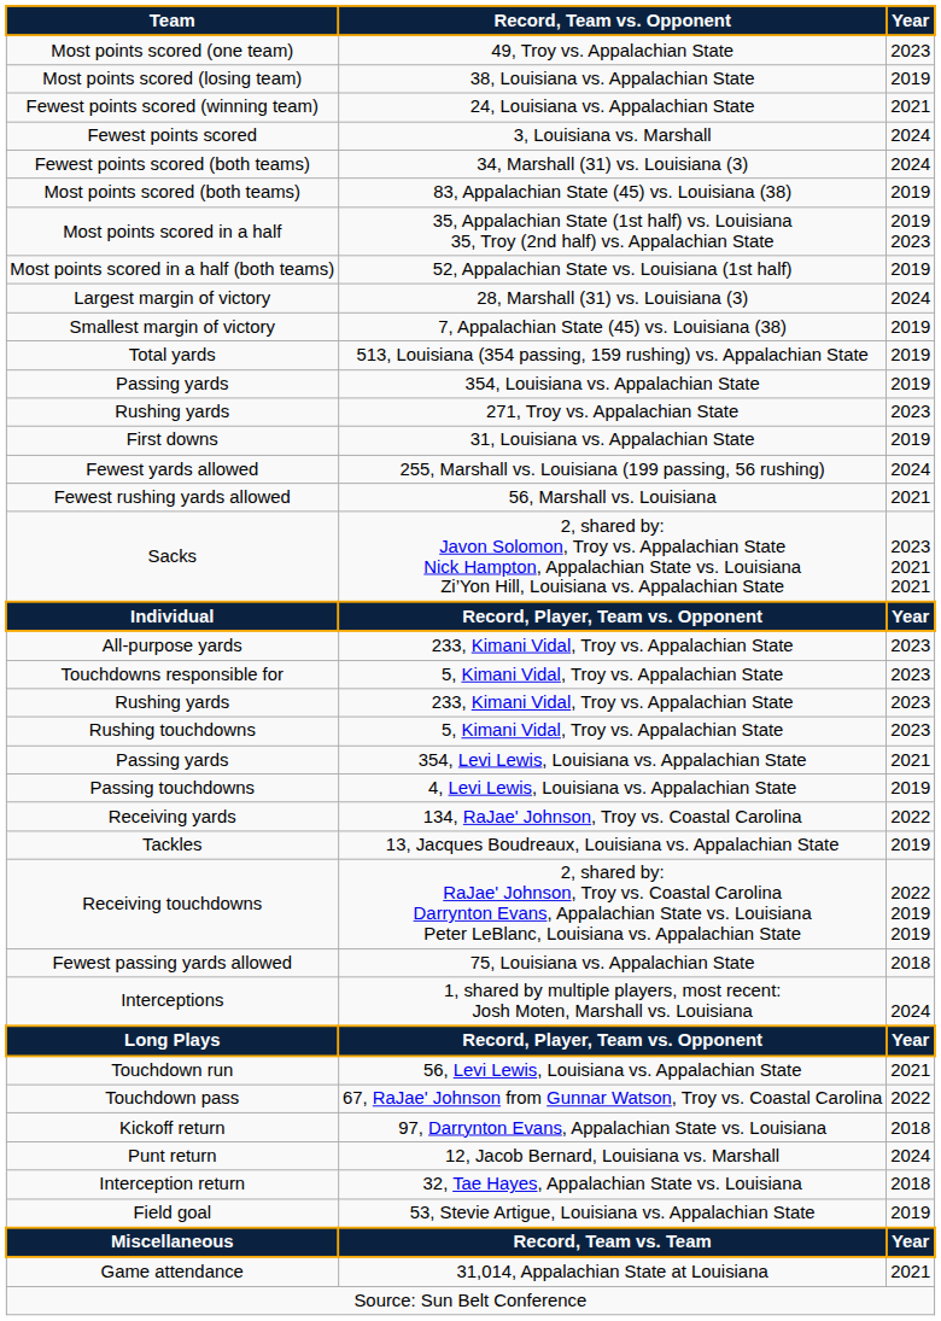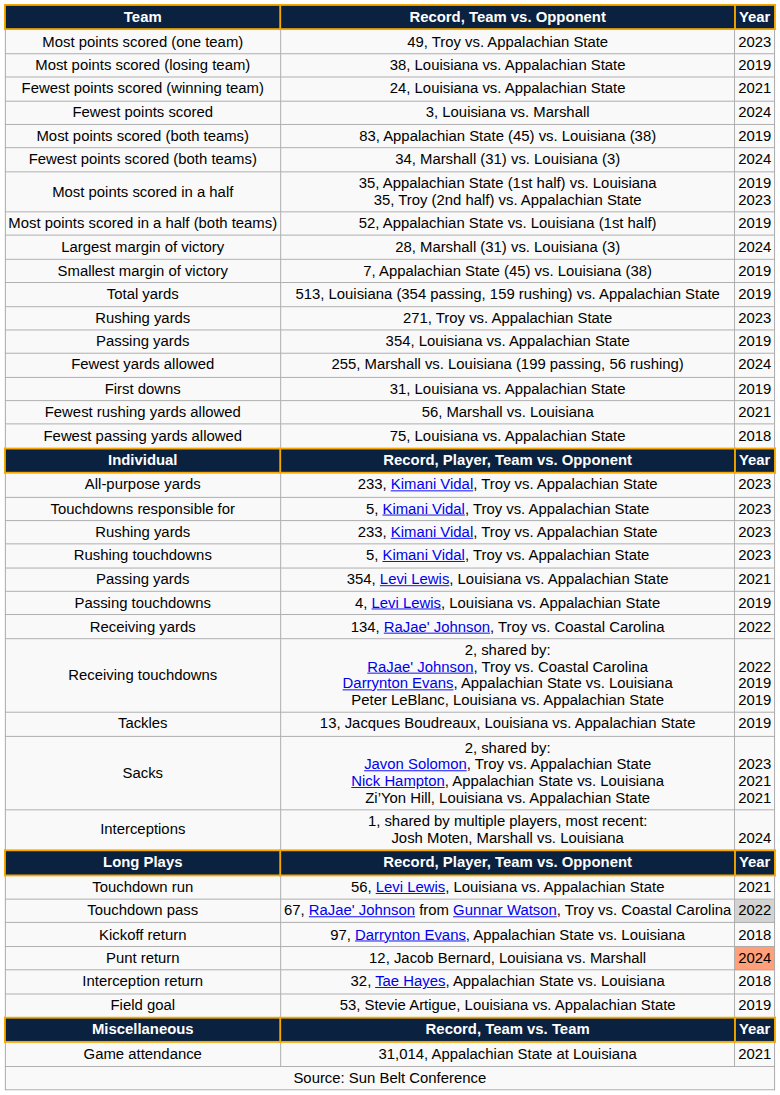 <table class="wikitable" style="text-align:center">
 <tr>
 <th style="background:#0A2240; color:#FFFFFF; border:2px solid #F6A800;">Team</th>
 <th style="background:#0A2240; color:#FFFFFF; border:2px solid #F6A800;">Record, Team vs. Opponent</th>
 <th style="background:#0A2240; color:#FFFFFF; border:2px solid #F6A800;">Year</th>
 </tr>
 <tr>
 <td>Most points scored (one team)</td>
 <td>49, Troy vs. Appalachian State</td>
 <td>2023</td>
 </tr>
 <tr>
 <td>Most points scored (losing team)</td>
 <td>38, Louisiana vs. Appalachian State</td>
 <td>2019</td>
 </tr>
 <tr>
 <td>Fewest points scored (winning team)</td>
 <td>24, Louisiana vs. Appalachian State</td>
 <td>2021</td>
 </tr>
 <tr>
 <td>Fewest points scored</td>
 <td>3, Louisiana vs. Marshall</td>
 <td>2024</td>
 </tr>
 <tr>
+<td>Most points scored (both teams)</td>
+<td>83, Appalachian State (45) vs. Louisiana (38)</td>
+<td>2019</td>
+</tr>
+<tr>
 <td>Fewest points scored (both teams)</td>
 <td>34, Marshall (31) vs. Louisiana (3)</td>
 <td>2024</td>
-</tr>
-<tr>
-<td>Most points scored (both teams)</td>
-<td>83, Appalachian State (45) vs. Louisiana (38)</td>
-<td>2019</td>
 </tr>
 <tr>
 <td>Most points scored in a half</td>
 <td>35, Appalachian State (1st half) vs. Louisiana<br>35, Troy (2nd half) vs. Appalachian State</td>
 <td>2019<br>2023</td>
 </tr>
 <tr>
 <td>Most points scored in a half (both teams)</td>
 <td>52, Appalachian State vs. Louisiana (1st half)</td>
 <td>2019</td>
 </tr>
 <tr>
 <td>Largest margin of victory</td>
 <td>28, Marshall (31) vs. Louisiana (3)</td>
 <td>2024</td>
 </tr>
 <tr>
 <td>Smallest margin of victory</td>
 <td>7, Appalachian State (45) vs. Louisiana (38)</td>
 <td>2019</td>
 </tr>
 <tr>
 <td>Total yards</td>
 <td>513, Louisiana (354 passing, 159 rushing) vs. Appalachian State</td>
 <td>2019</td>
 </tr>
 <tr>
-<td>Passing yards</td>
-<td>354, Louisiana vs. Appalachian State</td>
-<td>2019</td>
-</tr>
-<tr>
 <td>Rushing yards</td>
 <td>271, Troy vs. Appalachian State</td>
 <td>2023</td>
 </tr>
 <tr>
-<td>First downs</td>
-<td>31, Louisiana vs. Appalachian State</td>
+<td>Passing yards</td>
+<td>354, Louisiana vs. Appalachian State</td>
 <td>2019</td>
 </tr>
 <tr>
 <td>Fewest yards allowed</td>
 <td>255, Marshall vs. Louisiana (199 passing, 56 rushing)</td>
 <td>2024</td>
 </tr>
 <tr>
+<td>First downs</td>
+<td>31, Louisiana vs. Appalachian State</td>
+<td>2019</td>
+</tr>
+<tr>
 <td>Fewest rushing yards allowed</td>
 <td>56, Marshall vs. Louisiana</td>
 <td>2021</td>
 </tr>
 <tr>
-<td>Sacks</td>
-<td>2, shared by:<br><a href='#'>Javon Solomon</a>, Troy vs. Appalachian State<br><a href='#'>Nick Hampton</a>, Appalachian State vs. Louisiana<br>Zi’Yon Hill, Louisiana vs. Appalachian State</td>
-<td> <br>2023<br>2021<br>2021</td>
+<td>Fewest passing yards allowed</td>
+<td>75, Louisiana vs. Appalachian State</td>
+<td>2018</td>
 </tr>
 <tr>
 <th style="background:#0A2240; color:#FFFFFF; border:2px solid #F6A800;">Individual</th>
 <th style="background:#0A2240; color:#FFFFFF; border:2px solid #F6A800;">Record, Player, Team vs. Opponent</th>
 <th style="background:#0A2240; color:#FFFFFF; border:2px solid #F6A800;">Year</th>
 </tr>
 <tr>
 <td>All-purpose yards</td>
 <td>233, <a href='#'>Kimani Vidal</a>, Troy vs. Appalachian State</td>
 <td>2023</td>
 </tr>
 <tr>
 <td>Touchdowns responsible for</td>
 <td>5, <a href='#'>Kimani Vidal</a>, Troy vs. Appalachian State</td>
 <td>2023</td>
 </tr>
 <tr>
 <td>Rushing yards</td>
 <td>233, <a href='#'>Kimani Vidal</a>, Troy vs. Appalachian State</td>
 <td>2023</td>
 </tr>
 <tr>
 <td>Rushing touchdowns</td>
 <td>5, <a href='#'>Kimani Vidal</a>, Troy vs. Appalachian State</td>
 <td>2023</td>
 </tr>
 <tr>
 <td>Passing yards</td>
 <td>354, <a href='#'>Levi Lewis</a>, Louisiana vs. Appalachian State</td>
 <td>2021</td>
 </tr>
 <tr>
 <td>Passing touchdowns</td>
 <td>4, <a href='#'>Levi Lewis</a>, Louisiana vs. Appalachian State</td>
 <td>2019</td>
 </tr>
 <tr>
 <td>Receiving yards</td>
 <td>134, <a href='#'>RaJae' Johnson</a>, Troy vs. Coastal Carolina</td>
 <td>2022</td>
 </tr>
 <tr>
+<td>Receiving touchdowns</td>
+<td>2, shared by:<br><a href='#'>RaJae' Johnson</a>, Troy vs. Coastal Carolina<br><a href='#'>Darrynton Evans</a>, Appalachian State vs. Louisiana<br>Peter LeBlanc, Louisiana vs. Appalachian State</td>
+<td> <br>2022<br>2019<br>2019</td>
+</tr>
+<tr>
 <td>Tackles</td>
 <td>13, Jacques Boudreaux, Louisiana vs. Appalachian State</td>
 <td>2019</td>
 </tr>
 <tr>
-<td>Receiving touchdowns</td>
-<td>2, shared by:<br><a href='#'>RaJae' Johnson</a>, Troy vs. Coastal Carolina<br><a href='#'>Darrynton Evans</a>, Appalachian State vs. Louisiana<br>Peter LeBlanc, Louisiana vs. Appalachian State</td>
-<td> <br>2022<br>2019<br>2019</td>
-</tr>
-<tr>
-<td>Fewest passing yards allowed</td>
-<td>75, Louisiana vs. Appalachian State</td>
-<td>2018</td>
+<td>Sacks</td>
+<td>2, shared by:<br><a href='#'>Javon Solomon</a>, Troy vs. Appalachian State<br><a href='#'>Nick Hampton</a>, Appalachian State vs. Louisiana<br>Zi’Yon Hill, Louisiana vs. Appalachian State</td>
+<td> <br>2023<br>2021<br>2021</td>
 </tr>
 <tr>
 <td>Interceptions</td>
 <td>1, shared by multiple players, most recent:<br>Josh Moten, Marshall vs. Louisiana</td>
 <td> <br>2024</td>
 </tr>
 <tr>
 <th style="background:#0A2240; color:#FFFFFF; border:2px solid #F6A800;">Long Plays</th>
 <th style="background:#0A2240; color:#FFFFFF; border:2px solid #F6A800;">Record, Player, Team vs. Opponent</th>
 <th style="background:#0A2240; color:#FFFFFF; border:2px solid #F6A800;">Year</th>
 </tr>
 <tr>
 <td>Touchdown run</td>
 <td>56, <a href='#'>Levi Lewis</a>, Louisiana vs. Appalachian State</td>
 <td>2021</td>
 </tr>
 <tr>
 <td>Touchdown pass</td>
 <td>67, <a href='#'>RaJae' Johnson</a> from <a href='#'>Gunnar Watson</a>, Troy vs. Coastal Carolina</td>
-<td>2022</td>
+<td style="background: lightgrey;">2022</td>
 </tr>
 <tr>
 <td>Kickoff return</td>
 <td>97, <a href='#'>Darrynton Evans</a>, Appalachian State vs. Louisiana</td>
 <td>2018</td>
 </tr>
 <tr>
 <td>Punt return</td>
 <td>12, Jacob Bernard, Louisiana vs. Marshall</td>
-<td>2024</td>
+<td style="background: lightsalmon;">2024</td>
 </tr>
 <tr>
 <td>Interception return</td>
 <td>32, <a href='#'>Tae Hayes</a>, Appalachian State vs. Louisiana</td>
 <td>2018</td>
 </tr>
 <tr>
 <td>Field goal</td>
 <td>53, Stevie Artigue, Louisiana vs. Appalachian State</td>
 <td>2019</td>
 </tr>
 <tr>
 <th style="background:#0A2240; color:#FFFFFF; border:2px solid #F6A800;">Miscellaneous</th>
 <th style="background:#0A2240; color:#FFFFFF; border:2px solid #F6A800;">Record, Team vs. Team</th>
 <th style="background:#0A2240; color:#FFFFFF; border:2px solid #F6A800;">Year</th>
 </tr>
 <tr>
 <td>Game attendance</td>
 <td>31,014, Appalachian State at Louisiana</td>
 <td>2021</td>
 </tr>
 <tr>
 <td colspan="3">Source: Sun Belt Conference</td>
 </tr>
 </table>
